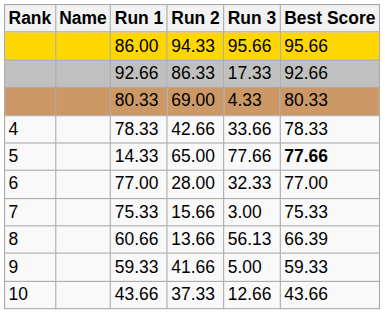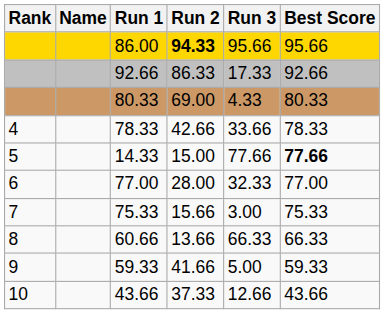 <table class="wikitable">
 <tr>
 <th>Rank</th>
 <th>Name</th>
 <th>Run 1</th>
 <th>Run 2</th>
 <th>Run 3</th>
 <th>Best Score</th>
 </tr>
 <tr style="background:gold;">
 <td></td>
 <td></td>
 <td>86.00</td>
-<td>94.33</td>
+<td><strong>94.33</strong></td>
 <td>95.66</td>
 <td>95.66</td>
 </tr>
 <tr style="background:silver;">
 <td></td>
 <td></td>
 <td>92.66</td>
 <td>86.33</td>
 <td>17.33</td>
 <td>92.66</td>
 </tr>
 <tr style="background:#cc9966;">
 <td></td>
 <td></td>
 <td>80.33</td>
 <td>69.00</td>
 <td>4.33</td>
 <td>80.33</td>
 </tr>
 <tr>
 <td>4</td>
 <td></td>
 <td>78.33</td>
 <td>42.66</td>
 <td>33.66</td>
 <td>78.33</td>
 </tr>
 <tr>
 <td>5</td>
 <td></td>
 <td>14.33</td>
-<td>65.00</td>
+<td>15.00</td>
 <td>77.66</td>
 <td><strong>77.66</strong></td>
 </tr>
 <tr>
 <td>6</td>
 <td></td>
 <td>77.00</td>
 <td>28.00</td>
 <td>32.33</td>
 <td>77.00</td>
 </tr>
 <tr>
 <td>7</td>
 <td></td>
 <td>75.33</td>
 <td>15.66</td>
 <td>3.00</td>
 <td>75.33</td>
 </tr>
 <tr>
 <td>8</td>
 <td></td>
 <td>60.66</td>
 <td>13.66</td>
-<td>56.13</td>
-<td>66.39</td>
+<td>66.33</td>
+<td>66.33</td>
 </tr>
 <tr>
 <td>9</td>
 <td></td>
 <td>59.33</td>
 <td>41.66</td>
 <td>5.00</td>
 <td>59.33</td>
 </tr>
 <tr>
 <td>10</td>
 <td></td>
 <td>43.66</td>
 <td>37.33</td>
 <td>12.66</td>
 <td>43.66</td>
 </tr>
 </table>
